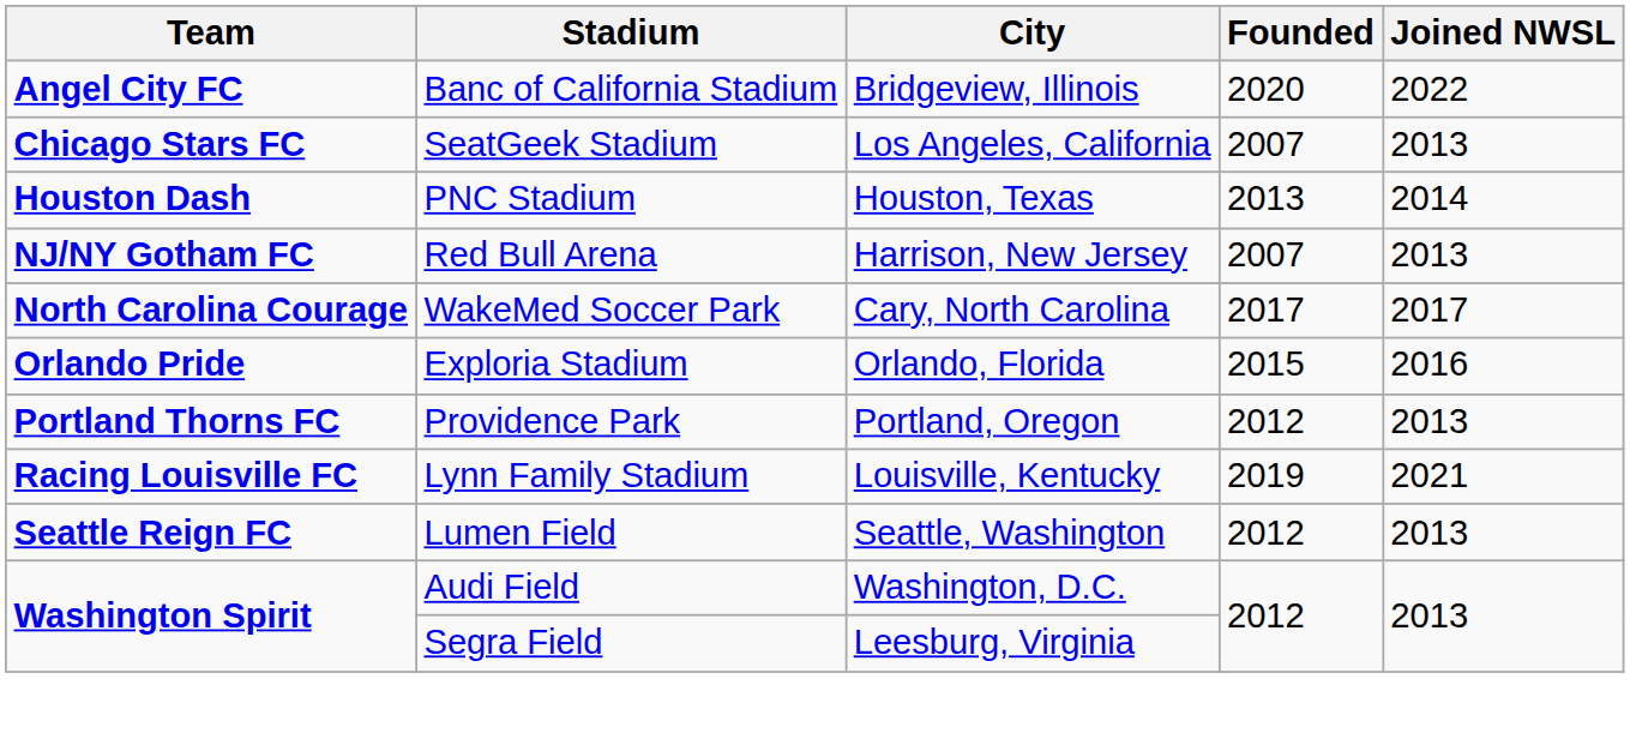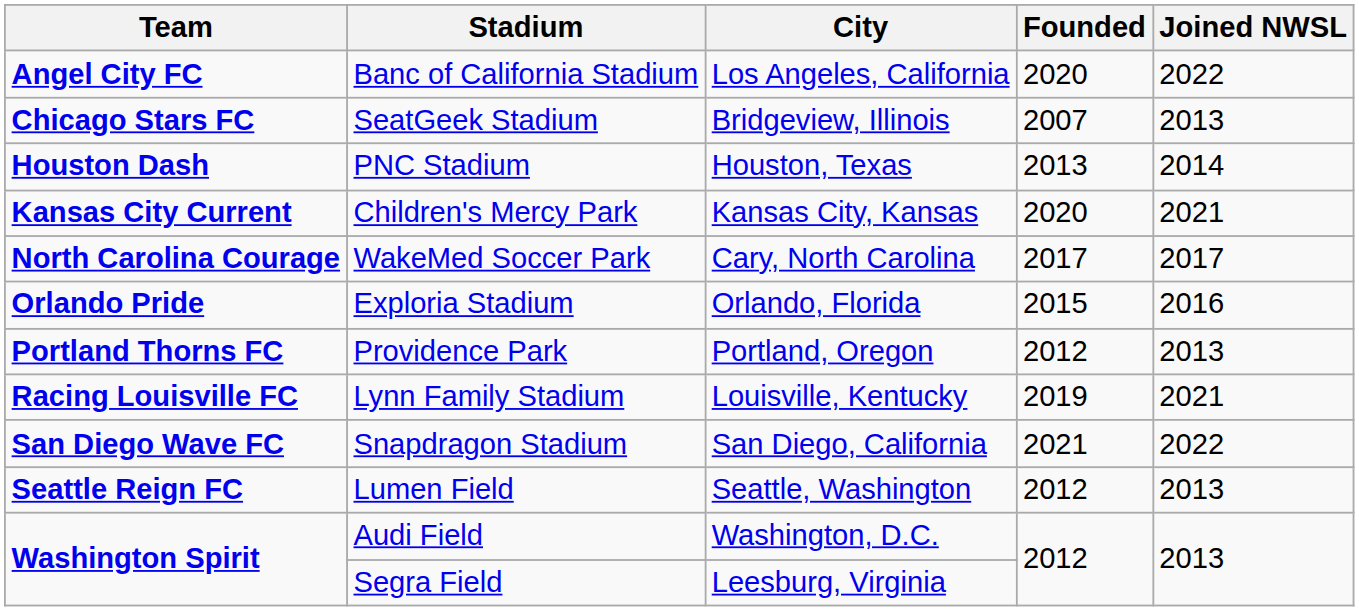 <table class="wikitable">
 <tr>
 <th>Team</th>
 <th>Stadium</th>
 <th>City</th>
 <th>Founded</th>
 <th>Joined NWSL</th>
 </tr>
 <tr>
 <td><strong><a href='#'>Angel City FC</a></strong></td>
 <td><a href='#'>Banc of California Stadium</a></td>
-<td><a href='#'>Bridgeview, Illinois</a></td>
+<td><a href='#'>Los Angeles, California</a></td>
 <td>2020</td>
 <td>2022</td>
 </tr>
 <tr>
 <td><strong><a href='#'>Chicago Stars FC</a></strong></td>
 <td><a href='#'>SeatGeek Stadium</a></td>
-<td><a href='#'>Los Angeles, California</a></td>
+<td><a href='#'>Bridgeview, Illinois</a></td>
 <td>2007</td>
 <td>2013</td>
 </tr>
 <tr>
 <td><strong><a href='#'>Houston Dash</a></strong></td>
 <td><a href='#'>PNC Stadium</a></td>
 <td><a href='#'>Houston, Texas</a></td>
 <td>2013</td>
 <td>2014</td>
 </tr>
 <tr>
-<td><strong><a href='#'>NJ/NY Gotham FC</a></strong></td>
-<td><a href='#'>Red Bull Arena</a></td>
-<td><a href='#'>Harrison, New Jersey</a></td>
-<td>2007</td>
-<td>2013</td>
+<td><strong><a href='#'>Kansas City Current</a></strong></td>
+<td><a href='#'>Children's Mercy Park</a></td>
+<td><a href='#'>Kansas City, Kansas</a></td>
+<td>2020</td>
+<td>2021</td>
 </tr>
 <tr>
 <td><strong><a href='#'>North Carolina Courage</a></strong></td>
 <td><a href='#'>WakeMed Soccer Park</a></td>
 <td><a href='#'>Cary, North Carolina</a></td>
 <td>2017</td>
 <td>2017</td>
 </tr>
 <tr>
 <td><strong><a href='#'>Orlando Pride</a></strong></td>
 <td><a href='#'>Exploria Stadium</a></td>
 <td><a href='#'>Orlando, Florida</a></td>
 <td>2015</td>
 <td>2016</td>
 </tr>
 <tr>
 <td><strong><a href='#'>Portland Thorns FC</a></strong></td>
 <td><a href='#'>Providence Park</a></td>
 <td><a href='#'>Portland, Oregon</a></td>
 <td>2012</td>
 <td>2013</td>
 </tr>
 <tr>
 <td><strong><a href='#'>Racing Louisville FC</a></strong></td>
 <td><a href='#'>Lynn Family Stadium</a></td>
 <td><a href='#'>Louisville, Kentucky</a></td>
 <td>2019</td>
 <td>2021</td>
 </tr>
 <tr>
+<td><strong><a href='#'>San Diego Wave FC</a></strong></td>
+<td><a href='#'>Snapdragon Stadium</a></td>
+<td><a href='#'>San Diego, California</a></td>
+<td>2021</td>
+<td>2022</td>
+</tr>
+<tr>
 <td><strong><a href='#'>Seattle Reign FC</a></strong></td>
 <td><a href='#'>Lumen Field</a></td>
 <td><a href='#'>Seattle, Washington</a></td>
 <td>2012</td>
 <td>2013</td>
 </tr>
 <tr>
 <td rowspan=2><strong><a href='#'>Washington Spirit</a></strong></td>
 <td><a href='#'>Audi Field</a></td>
 <td><a href='#'>Washington, D.C.</a></td>
 <td rowspan=2>2012</td>
 <td rowspan=2>2013</td>
 </tr>
 <tr>
 <td><a href='#'>Segra Field</a></td>
 <td><a href='#'>Leesburg, Virginia</a></td>
 </tr>
 </table>
